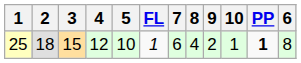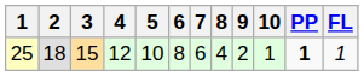 <table class="wikitable" style="font-size: 85%;">
 <tr>
 <th>1</th>
 <th>2</th>
 <th>3</th>
 <th>4</th>
 <th>5</th>
-<th><a href='#'>FL</a></th>
+<th>6</th>
 <th>7</th>
 <th>8</th>
 <th>9</th>
 <th>10</th>
 <th><a href='#'>PP</a></th>
-<th>6</th>
+<th><a href='#'>FL</a></th>
 </tr>
 <tr align="center">
 <td style="background:#FFFFBF;">25</td>
 <td style="background:#DFDFDF;">18</td>
 <td style="background:#FFDF9F;">15</td>
 <td style="background:#DFFFDF;">12</td>
 <td style="background:#DFFFDF;">10</td>
-<td><em>1</em></td>
+<td style="background:#DFFFDF;">8</td>
 <td style="background:#DFFFDF;">6</td>
 <td style="background:#DFFFDF;">4</td>
 <td style="background:#DFFFDF;">2</td>
 <td style="background:#DFFFDF;">1</td>
 <td><strong>1</strong></td>
-<td style="background:#DFFFDF;">8</td>
+<td><em>1</em></td>
 </tr>
 </table>
